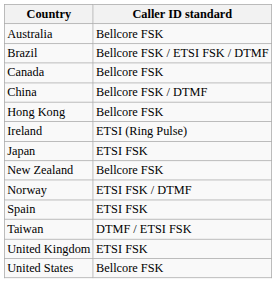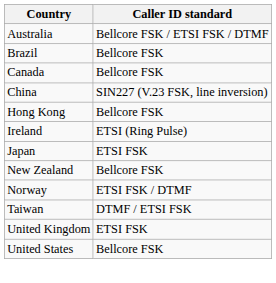 <table class="wikitable sortable">
 <tr>
 <th>Country</th>
 <th>Caller ID standard</th>
 </tr>
 <tr>
 <td>Australia</td>
-<td>Bellcore FSK</td>
+<td>Bellcore FSK / ETSI FSK / DTMF</td>
 </tr>
 <tr>
 <td>Brazil</td>
-<td>Bellcore FSK / ETSI FSK / DTMF</td>
+<td>Bellcore FSK</td>
 </tr>
 <tr>
 <td>Canada</td>
 <td>Bellcore FSK</td>
 </tr>
 <tr>
 <td>China</td>
-<td>Bellcore FSK / DTMF</td>
+<td>SIN227 (V.23 FSK, line inversion)</td>
 </tr>
 <tr>
 <td>Hong Kong</td>
 <td>Bellcore FSK</td>
 </tr>
 <tr>
 <td>Ireland</td>
 <td>ETSI (Ring Pulse)</td>
 </tr>
 <tr>
 <td>Japan</td>
 <td>ETSI FSK</td>
 </tr>
 <tr>
 <td>New Zealand</td>
 <td>Bellcore FSK</td>
 </tr>
 <tr>
 <td>Norway</td>
 <td>ETSI FSK / DTMF</td>
 </tr>
 <tr>
-<td>Spain</td>
-<td>ETSI FSK</td>
-</tr>
-<tr>
 <td>Taiwan</td>
 <td>DTMF / ETSI FSK</td>
 </tr>
 <tr>
 <td>United Kingdom</td>
 <td>ETSI FSK</td>
 </tr>
 <tr>
 <td>United States</td>
 <td>Bellcore FSK</td>
 </tr>
 </table>
